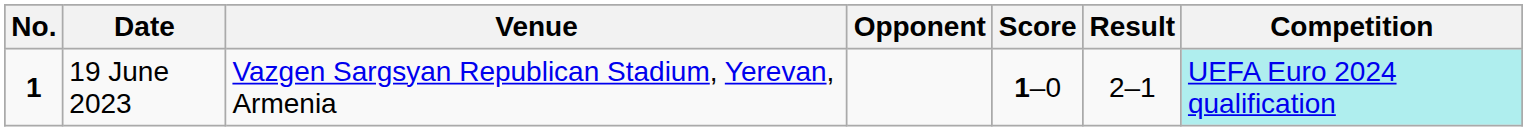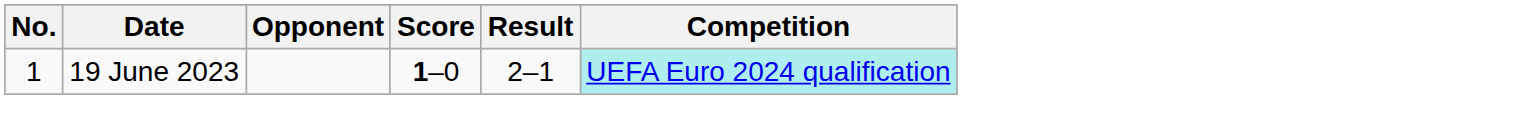 <table class="wikitable sortable">
 <tr>
 <th scope="col">No.</th>
 <th scope="col">Date</th>
-<th scope="col">Venue</th>
 <th scope="col">Opponent</th>
 <th scope="col">Score</th>
 <th scope="col">Result</th>
 <th scope="col">Competition</th>
 </tr>
 <tr>
-<td style="text-align:center"><strong>1</strong></td>
+<td style="text-align:center">1</td>
 <td>19 June 2023</td>
-<td><a href='#'>Vazgen Sargsyan Republican Stadium</a>, <a href='#'>Yerevan</a>, Armenia</td>
 <td></td>
 <td style="text-align:center"><strong>1</strong>–0</td>
 <td style="text-align:center">2–1</td>
 <td style="background: paleturquoise;"><a href='#'>UEFA Euro 2024 qualification</a></td>
 </tr>
 </table>
